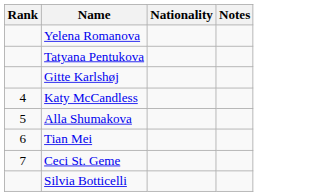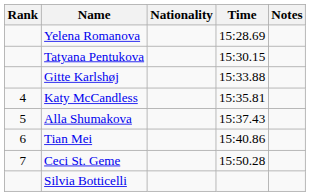 <table class="wikitable sortable" style="text-align:center">
 <tr>
 <th>Rank</th>
 <th>Name</th>
 <th>Nationality</th>
+<th>Time</th>
 <th>Notes</th>
 </tr>
 <tr>
 <td></td>
 <td align=left><a href='#'>Yelena Romanova</a></td>
 <td align=left></td>
+<td>15:28.69</td>
 <td></td>
 </tr>
 <tr>
 <td></td>
 <td align=left><a href='#'>Tatyana Pentukova</a></td>
 <td align=left></td>
+<td>15:30.15</td>
 <td></td>
 </tr>
 <tr>
 <td></td>
 <td align=left><a href='#'>Gitte Karlshøj</a></td>
 <td align=left></td>
+<td>15:33.88</td>
 <td></td>
 </tr>
 <tr>
 <td>4</td>
 <td align=left><a href='#'>Katy McCandless</a></td>
 <td align=left></td>
+<td>15:35.81</td>
 <td></td>
 </tr>
 <tr>
 <td>5</td>
 <td align=left><a href='#'>Alla Shumakova</a></td>
 <td align=left></td>
+<td>15:37.43</td>
 <td></td>
 </tr>
 <tr>
 <td>6</td>
 <td align=left><a href='#'>Tian Mei</a></td>
 <td align=left></td>
+<td>15:40.86</td>
 <td></td>
 </tr>
 <tr>
 <td>7</td>
 <td align=left><a href='#'>Ceci St. Geme</a></td>
 <td align=left></td>
+<td>15:50.28</td>
 <td></td>
 </tr>
 <tr>
 <td></td>
 <td align=left><a href='#'>Silvia Botticelli</a></td>
 <td align=left></td>
 <td></td>
+<td></td>
 </tr>
 </table>
